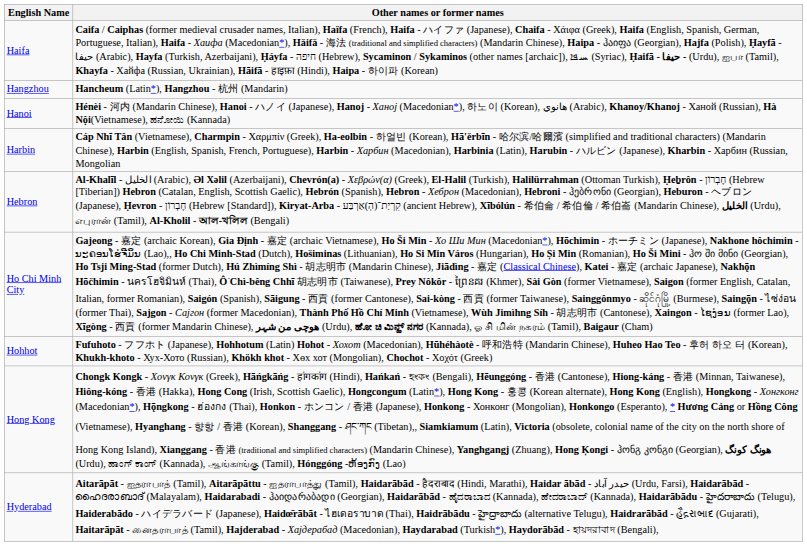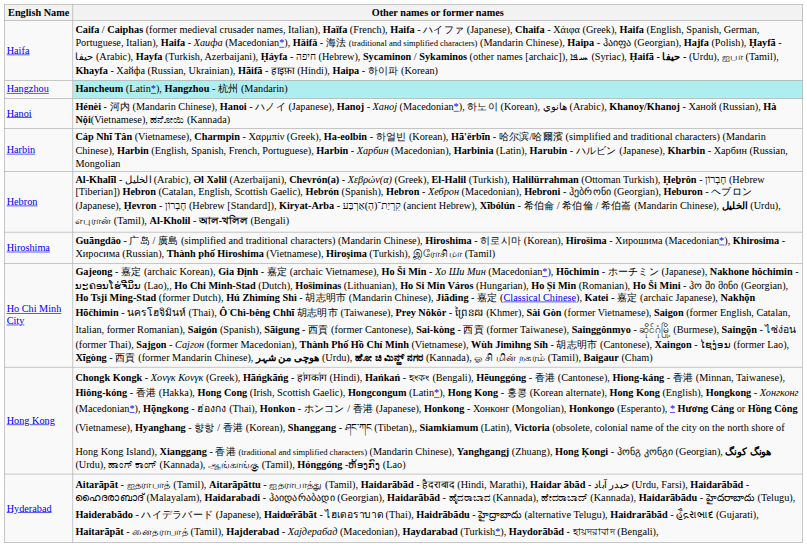 <table class="wikitable">
 <tr>
 <th style="width:100px;">English Name</th>
 <th>Other names or former names</th>
 </tr>
 <tr>
 <td> <a href='#'>Haifa</a></td>
 <td><strong>Caifa</strong> / <strong>Caiphas</strong> (former medieval crusader names, Italian), <strong>Haïfa</strong> (French), <strong>Haifa</strong> - ハイファ (Japanese), <strong>Chaifa</strong> - Χάιφα (Greek), <strong>Haifa</strong> (English, Spanish, German, Portuguese, Italian), <strong>Haifa</strong> - <em>Хаифа</em> (Macedonian<a href='#'>*</a>), <strong>Hǎifǎ</strong> - 海法 <small>(traditional and simplified characters)</small> (Mandarin Chinese), <strong>Haipa</strong> - ჰაიფა (Georgian), <strong>Hajfa</strong> (Polish), <strong>Ḥayfā</strong> - حيفا (Arabic), <strong>Hayfa</strong> (Turkish, Azerbaijani), <strong>Ḥáyfa</strong> - חיפה (Hebrew), <strong>Sycaminon</strong> / <strong>Sykaminos</strong> (other names [archaic]), ܚܝܦܐ (Syriac), <strong>Ḥaifā -</strong> <strong>حيفا -</strong> (Urdu), ஐபா (Tamil), <strong>Khayfa</strong> - Хайфа (Russian, Ukrainian), <strong>Hāifā</strong> - हाइफ़ा (Hindi), <strong>Haipa</strong> - 하이파 (Korean)</td>
 </tr>
 <tr>
 <td> <a href='#'>Hangzhou</a></td>
-<td><strong>Hancheum</strong> (Latin<a href='#'>*</a>), <strong>Hangzhou</strong> - 杭州 (Mandarin)</td>
+<td style="background: paleturquoise;"><strong>Hancheum</strong> (Latin<a href='#'>*</a>), <strong>Hangzhou</strong> - 杭州 (Mandarin)</td>
 </tr>
 <tr>
 <td> <a href='#'>Hanoi</a></td>
 <td><strong>Hénèi</strong> - 河内 (Mandarin Chinese), <strong>Hanoi</strong> - ハノイ (Japanese), <strong>Hanoj</strong> - <em>Ханој</em> (Macedonian<a href='#'>*</a>), 하노이 (Korean), هانوي (Arabic), <strong>Khanoy/Khanoj</strong> - Ханой (Russian), <strong>Hà Nội</strong>(Vietnamese), ಹನೋಯಿ (Kannada)</td>
 </tr>
 <tr>
 <td> <a href='#'>Harbin</a></td>
 <td><strong>Cáp Nhĩ Tân</strong> (Vietnamese), <strong>Charmpin</strong> - Χαρμπίν (Greek), <strong>Ha-eolbin</strong> - 하얼빈 (Korean), <strong>Hā'ěrbīn</strong> - 哈尔滨/哈爾濱 (simplified and traditional characters) (Mandarin Chinese), <strong>Harbin</strong> (English, Spanish, French, Portuguese), <strong>Harbin</strong> - <em>Харбин</em> (Macedonian), <strong>Harbinia</strong> (Latin),  <strong>Harubin</strong> - ハルビン (Japanese), <strong>Kharbin</strong> - Харбин (Russian, Mongolian</td>
 </tr>
 <tr>
 <td> <a href='#'>Hebron</a></td>
 <td><strong>Al-Khalīl</strong> - الخليل (Arabic), <strong>Əl Xəlil</strong> (Azerbaijani), <strong>Chevrón(a)</strong> - <em>Χεβρών(α)</em> (Greek), <strong>El-Halil</strong> (Turkish), <strong>Halilürrahman</strong> (Ottoman Turkish), <strong>Ḥeḇrôn</strong> - חֶבְרוֹן (Hebrew [Tiberian]) <strong>Hebron</strong> (Catalan, English, Scottish Gaelic), <strong>Hebrón</strong> (Spanish), <strong>Hebron</strong> - <em>Хеброн</em> (Macedonian), <strong>Hebroni</strong> - ჰებრონი (Georgian), <strong>Heburon</strong> - ヘブロン (Japanese), <strong>Ḥevron</strong> - חֶבְרוֹן (Hebrew [Standard]), <strong>Kiryat-Arba</strong> - קִרְיַת־(הְ)אַרְבַּע (ancient Hebrew), <strong>Xībólún</strong> - 希伯侖 / 希伯倫 / 希伯崙 (Mandarin Chinese), <strong>الخليل</strong> (Urdu), எபுரான் (Tamil), <strong>Al-Kholil</strong> - <strong>আল-খলিল</strong> (Bengali)</td>
 </tr>
 <tr>
+<td> <a href='#'>Hiroshima</a></td>
+<td><strong>Guāngdǎo</strong> - 广岛 / 廣島 (simplified and traditional characters) (Mandarin Chinese), <strong>Hiroshima</strong> - 히로시마 (Korean), <strong>Hirošima</strong> - Хирошима (Macedonian<a href='#'>*</a>), <strong>Khirosima</strong> - Хиросима (Russian), <strong>Thành phố Hiroshima</strong> (Vietnamese), <strong>Hiroşima</strong> (Turkish), இரோசிமா (Tamil)</td>
+</tr>
+<tr>
 <td> <a href='#'>Ho Chi Minh City</a></td>
 <td><strong>Gajeong</strong> - 嘉定 (archaic Korean), <strong>Gia Ðịnh</strong> - 嘉定 (archaic Vietnamese), <strong>Ho Ši Min</strong> - <em>Хо Ши Мин</em> (Macedonian<a href='#'>*</a>), <strong>Hōchimin</strong> - ホーチミン (Japanese), <strong>Nakhone hôchimin</strong> - ນະຄອນໂຮ່ຈີມິນ (Lao),, <strong>Ho Chi Minh-Stad</strong> (Dutch), <strong>Hošiminas</strong> (Lithuanian), <strong>Ho Si Min Város</strong> (Hungarian), <strong>Ho Și Min</strong> (Romanian), <strong>Ho Ši Mini</strong> - ჰო ში მინი (Georgian), <strong>Ho Tsji Ming-Stad</strong> (former Dutch), <strong>Hú Zhìmíng Shì</strong> - 胡志明市 (Mandarin Chinese),  <strong>Jiādìng</strong> - 嘉定 (<a href='#'>Classical Chinese</a>), <strong>Katei</strong> - 嘉定 (archaic Japanese), <strong>Nakhǭn Hōčhimin</strong> - นครโฮจิมินห์ (Thai), <strong>Ô͘ Chì-bêng Chhī</strong> 胡志明市 (Taiwanese), <strong>Prey Nôkôr</strong> - ព្រៃនគរ (Khmer), <strong>Sài Gòn</strong> (former Vietnamese), <strong>Saigon</strong> (former English, Catalan, Italian, former Romanian), <strong>Saigón</strong> (Spanish), <strong>Sāigung</strong> - 西貢 (former Cantonese), <strong>Sai-kòng</strong> - 西貢 (former Taiwanese), <strong>Sainggônmyo</strong> - ဆိုင်ဂုံမြို့ (Burmese), <strong>Saingǭn</strong> - ไซ่ง่อน (former Thai), <strong>Sajgon</strong> - <em>Сајгон</em> (former Macedonian),  <strong>Thành Phố Hồ Chí Minh</strong> (Vietnamese), <strong>Wùh Jimìhng Síh</strong> - 胡志明市 (Cantonese), <strong>Xaingon</strong> - ໄຊງ່ອນ (former Lao), <strong>Xīgòng</strong> - 西貢 (former Mandarin Chinese), <strong>ھوچی من شہر</strong> (Urdu), <strong>ಹೋ ಚಿ ಮಿನ್ಹ್ ನಗರ</strong> (Kannada), ஓ சி மின் நகரம் (Tamil), <strong>Baigaur</strong> (Cham)<br></td>
-</tr>
-<tr>
-<td> <a href='#'>Hohhot</a></td>
-<td><strong>Fufuhoto</strong> - フフホト (Japanese), <strong>Hohhotum</strong> (Latin) <strong>Hohot</strong> - <em>Хохот</em> (Macedonian), <strong>Hūhéhàotè</strong> - 呼和浩特 (Mandarin Chinese), <strong>Huheo Hao Teo</strong> - 후허 하오 터 (Korean), <strong>Khukh-khoto</strong> - Хух-Хото (Russian), <strong>Khökh khot</strong> - Хөх хот (Mongolian), <strong>Chochot</strong> - Χοχότ (Greek)</td>
 </tr>
 <tr>
 <td> <a href='#'>Hong Kong</a></td>
 <td><strong>Chongk Kongk</strong> - <em>Χονγκ Κονγκ</em> (Greek), <strong>Hāńgkāńg</strong> - हांगकांग (Hindi), <strong>Hańkań</strong> - হংকং (Bengali), <strong>Hēunggóng</strong> - 香港 (Cantonese), <strong>Hiong-káng</strong> - 香港 (Minnan, Taiwanese), <strong>Hiông-kóng</strong> - 香港 (Hakka), <strong>Hong Cong</strong> (Irish, Scottish Gaelic), <strong>Hongcongum</strong> (Latin<a href='#'>*</a>), <strong>Hong Kong</strong> - 홍콩 (Korean alternate), <strong>Hong Kong</strong> (English), <strong>Hоngkong</strong> - <em>Хонгконг</em> (Macedonian<a href='#'>*</a>), <strong>Hǭngkong</strong> - ฮ่องกง (Thai), <strong>Honkon</strong> - ホンコン / 香港 (Japanese), <strong>Honkong</strong> - Хонконг (Mongolian), <strong>Honkongo</strong> (Esperanto), <a href='#'>*</a> <strong>Hương Cảng</strong> or <strong>Hồng Công</strong> (Vietnamese), <strong>Hyanghang</strong> - 향항 / 香港 (Korean), <strong>Shanggang</strong> - ཤང་ཀང (Tibetan),, <strong>Siamkiamum</strong> (Latin), <strong>Victoria</strong> (obsolete, colonial name of the city on the north shore of Hong Kong Island), <strong>Xianggang</strong> - 香港 <small>(traditional and simplified characters)</small> (Mandarin Chinese), <strong>Yanghgangj</strong> (Zhuang), <strong>Hong Ķongi</strong> - ჰონგ კონგი (Georgian), <strong>ھونگ کونگ</strong> (Urdu), ಹಾಂಗ್ ಕಾಂಗ್ (Kannada), ஆங்காங்கு (Tamil), <strong>Hónggóng</strong> -ຫ້ອງກົງ (Lao)</td>
 </tr>
 <tr>
 <td><a href='#'>Hyderabad</a></td>
 <td><strong>Aitarāpāt</strong> - ஐதராபாத் (Tamil), <strong>Aitarāpāttu</strong> - ஐதராபாத்து (Tamil), <strong>Haidarābād</strong> - हैदराबाद (Hindi, Marathi), <strong>Haidar ābād</strong> - حیدر آباد (Urdu, Farsi), <strong>Haidarābād</strong> - ഹൈദരാബാദ് (Malayalam), <strong>Haidarabadi</strong> - ჰაიდარაბადი (Georgian), <strong>Haidarābād</strong> - ಹೈದರಾಬಾದ (Kannada), ಹೇದರಾಬಾದ್ (Kannada), <strong>Haidarābādu</strong> - హైదరాబాదు (Telugu), <strong>Haiderabādo</strong> - ハイデラバード (Japanese), <strong>Haidœ̄rābāt</strong> - ไฮเดอราบาด (Thai), <strong>Haidrābādu</strong> - హైద్రాబాదు (alternative Telugu), <strong>Haidrarābād</strong> - હૈદ્રરાબાદ (Gujarati), <strong>Haitarāpāt</strong> - னைதராபாத் (Tamil), <strong>Hajderabad</strong> - <em>Хајдерабад</em> (Macedonian), <strong>Haydarabad</strong> (Turkish<a href='#'>*</a>), <strong>Haydorābād</strong> - হায়দরাবাদ (Bengali),</td>
 </tr>
 </table>
